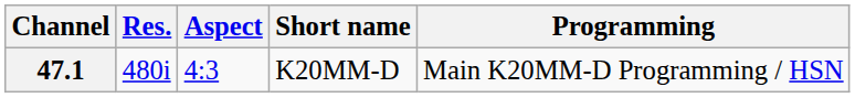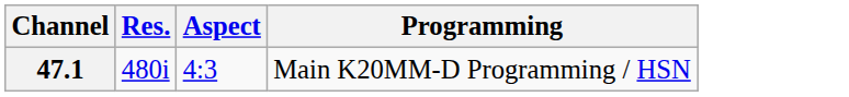 <table class="wikitable">
 <tr>
 <th scope = "col">Channel</th>
 <th scope = "col"><a href='#'>Res.</a></th>
 <th scope = "col"><a href='#'>Aspect</a></th>
-<th scope = "col">Short name</th>
 <th scope = "col">Programming</th>
 </tr>
 <tr>
 <th scope = "row">47.1</th>
 <td><a href='#'>480i</a></td>
 <td><a href='#'>4:3</a></td>
-<td>K20MM-D</td>
 <td>Main K20MM-D Programming / <a href='#'>HSN</a></td>
 </tr>
 </table>
